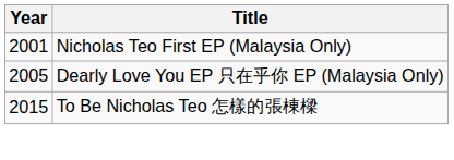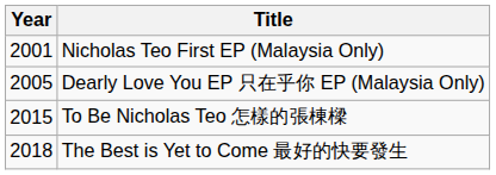 <table class="wikitable">
 <tr>
 <th>Year</th>
 <th>Title</th>
 </tr>
 <tr>
 <td>2001</td>
 <td>Nicholas Teo First EP (Malaysia Only)</td>
 </tr>
 <tr>
 <td>2005</td>
 <td>Dearly Love You EP 只在乎你 EP (Malaysia Only)</td>
 </tr>
 <tr>
 <td>2015</td>
 <td>To Be Nicholas Teo 怎樣的張棟樑</td>
 </tr>
+<tr>
+<td>2018</td>
+<td>The Best is Yet to Come 最好的快要發生</td>
+</tr>
 </table>
